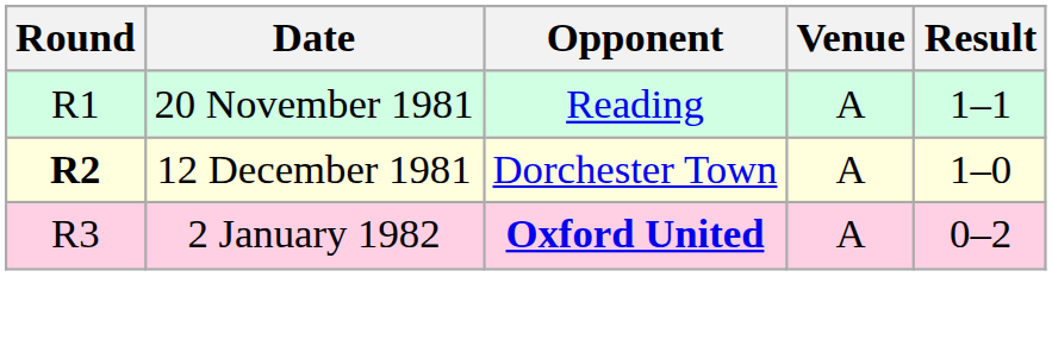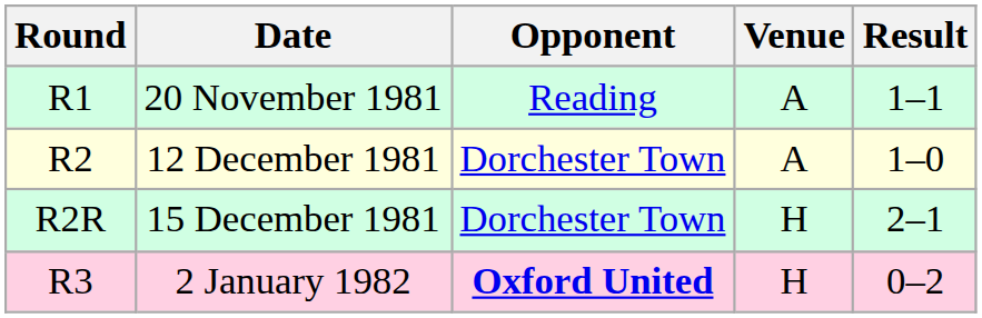 <table class="wikitable" style="text-align:center">
 <tr>
 <th>Round</th>
 <th>Date</th>
 <th>Opponent</th>
 <th>Venue</th>
 <th>Result</th>
 </tr>
 <tr style="background-color: #d0ffe3;">
 <td>R1</td>
 <td>20 November 1981</td>
 <td><a href='#'>Reading</a></td>
 <td>A</td>
 <td>1–1</td>
 </tr>
 <tr style="background-color: #ffffdd;">
-<td><strong>R2</strong></td>
+<td>R2</td>
 <td>12 December 1981</td>
 <td><a href='#'>Dorchester Town</a></td>
 <td>A</td>
 <td>1–0</td>
 </tr>
+<tr style="background-color: #d0ffe3;">
+<td>R2R</td>
+<td>15 December 1981</td>
+<td><a href='#'>Dorchester Town</a></td>
+<td>H</td>
+<td>2–1</td>
+</tr>
 <tr style="background-color: #ffd0e3;">
 <td>R3</td>
 <td>2 January 1982</td>
 <td><strong><a href='#'>Oxford United</a></strong></td>
-<td>A</td>
+<td>H</td>
 <td>0–2</td>
 </tr>
 </table>
